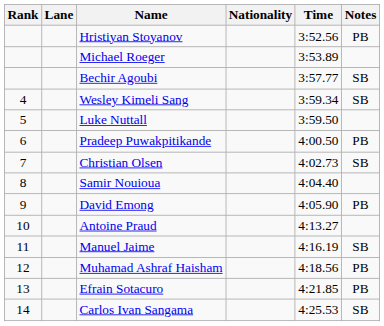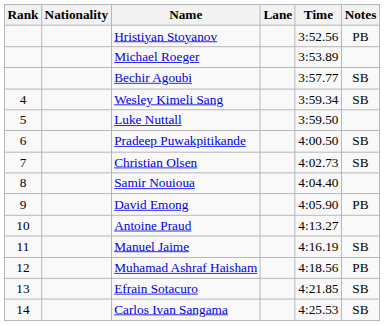 <table class='wikitable sortable'  style='text-align:center'>
 <tr>
 <th>Rank</th>
+<th>Nationality</th>
+<th>Name</th>
 <th>Lane</th>
-<th>Name</th>
-<th>Nationality</th>
 <th>Time</th>
 <th>Notes</th>
 </tr>
 <tr>
 <td></td>
+<td align=left></td>
+<td align=left><a href='#'>Hristiyan Stoyanov</a></td>
 <td></td>
-<td align=left><a href='#'>Hristiyan Stoyanov</a></td>
-<td align=left></td>
 <td>3:52.56</td>
 <td>PB</td>
 </tr>
 <tr>
 <td></td>
+<td align=left></td>
+<td align=left><a href='#'>Michael Roeger</a></td>
 <td></td>
-<td align=left><a href='#'>Michael Roeger</a></td>
-<td align=left></td>
 <td>3:53.89</td>
 <td></td>
 </tr>
 <tr>
 <td></td>
+<td align=left></td>
+<td align=left><a href='#'>Bechir Agoubi</a></td>
 <td></td>
-<td align=left><a href='#'>Bechir Agoubi</a></td>
-<td align=left></td>
 <td>3:57.77</td>
 <td>SB</td>
 </tr>
 <tr>
 <td>4</td>
+<td align=left></td>
+<td align=left><a href='#'>Wesley Kimeli Sang</a></td>
 <td></td>
-<td align=left><a href='#'>Wesley Kimeli Sang</a></td>
-<td align=left></td>
 <td>3:59.34</td>
 <td>SB</td>
 </tr>
 <tr>
 <td>5</td>
+<td align=left></td>
+<td align=left><a href='#'>Luke Nuttall</a></td>
 <td></td>
-<td align=left><a href='#'>Luke Nuttall</a></td>
-<td align=left></td>
 <td>3:59.50</td>
 <td></td>
 </tr>
 <tr>
 <td>6</td>
+<td align=left></td>
+<td align=left><a href='#'>Pradeep Puwakpitikande</a></td>
 <td></td>
-<td align=left><a href='#'>Pradeep Puwakpitikande</a></td>
-<td align=left></td>
 <td>4:00.50</td>
-<td>PB</td>
+<td>SB</td>
 </tr>
 <tr>
 <td>7</td>
+<td align=left></td>
+<td align=left><a href='#'>Christian Olsen</a></td>
 <td></td>
-<td align=left><a href='#'>Christian Olsen</a></td>
-<td align=left></td>
 <td>4:02.73</td>
 <td>SB</td>
 </tr>
 <tr>
 <td>8</td>
+<td align=left></td>
+<td align=left><a href='#'>Samir Nouioua</a></td>
 <td></td>
-<td align=left><a href='#'>Samir Nouioua</a></td>
-<td align=left></td>
 <td>4:04.40</td>
 <td></td>
 </tr>
 <tr>
 <td>9</td>
+<td align=left></td>
+<td align=left><a href='#'>David Emong</a></td>
 <td></td>
-<td align=left><a href='#'>David Emong</a></td>
-<td align=left></td>
 <td>4:05.90</td>
 <td>PB</td>
 </tr>
 <tr>
 <td>10</td>
+<td align=left></td>
+<td align=left><a href='#'>Antoine Praud</a></td>
 <td></td>
-<td align=left><a href='#'>Antoine Praud</a></td>
-<td align=left></td>
 <td>4:13.27</td>
 <td></td>
 </tr>
 <tr>
 <td>11</td>
+<td align=left></td>
+<td align=left><a href='#'>Manuel Jaime</a></td>
 <td></td>
-<td align=left><a href='#'>Manuel Jaime</a></td>
-<td align=left></td>
 <td>4:16.19</td>
 <td>SB</td>
 </tr>
 <tr>
 <td>12</td>
+<td align=left></td>
+<td align=left><a href='#'>Muhamad Ashraf Haisham</a></td>
 <td></td>
-<td align=left><a href='#'>Muhamad Ashraf Haisham</a></td>
-<td align=left></td>
 <td>4:18.56</td>
 <td>PB</td>
 </tr>
 <tr>
 <td>13</td>
+<td align=left></td>
+<td align=left><a href='#'>Efrain Sotacuro</a></td>
 <td></td>
-<td align=left><a href='#'>Efrain Sotacuro</a></td>
-<td align=left></td>
 <td>4:21.85</td>
-<td>PB</td>
+<td>SB</td>
 </tr>
 <tr>
 <td>14</td>
+<td align=left></td>
+<td align=left><a href='#'>Carlos Ivan Sangama</a></td>
 <td></td>
-<td align=left><a href='#'>Carlos Ivan Sangama</a></td>
-<td align=left></td>
 <td>4:25.53</td>
 <td>SB</td>
 </tr>
 </table>
